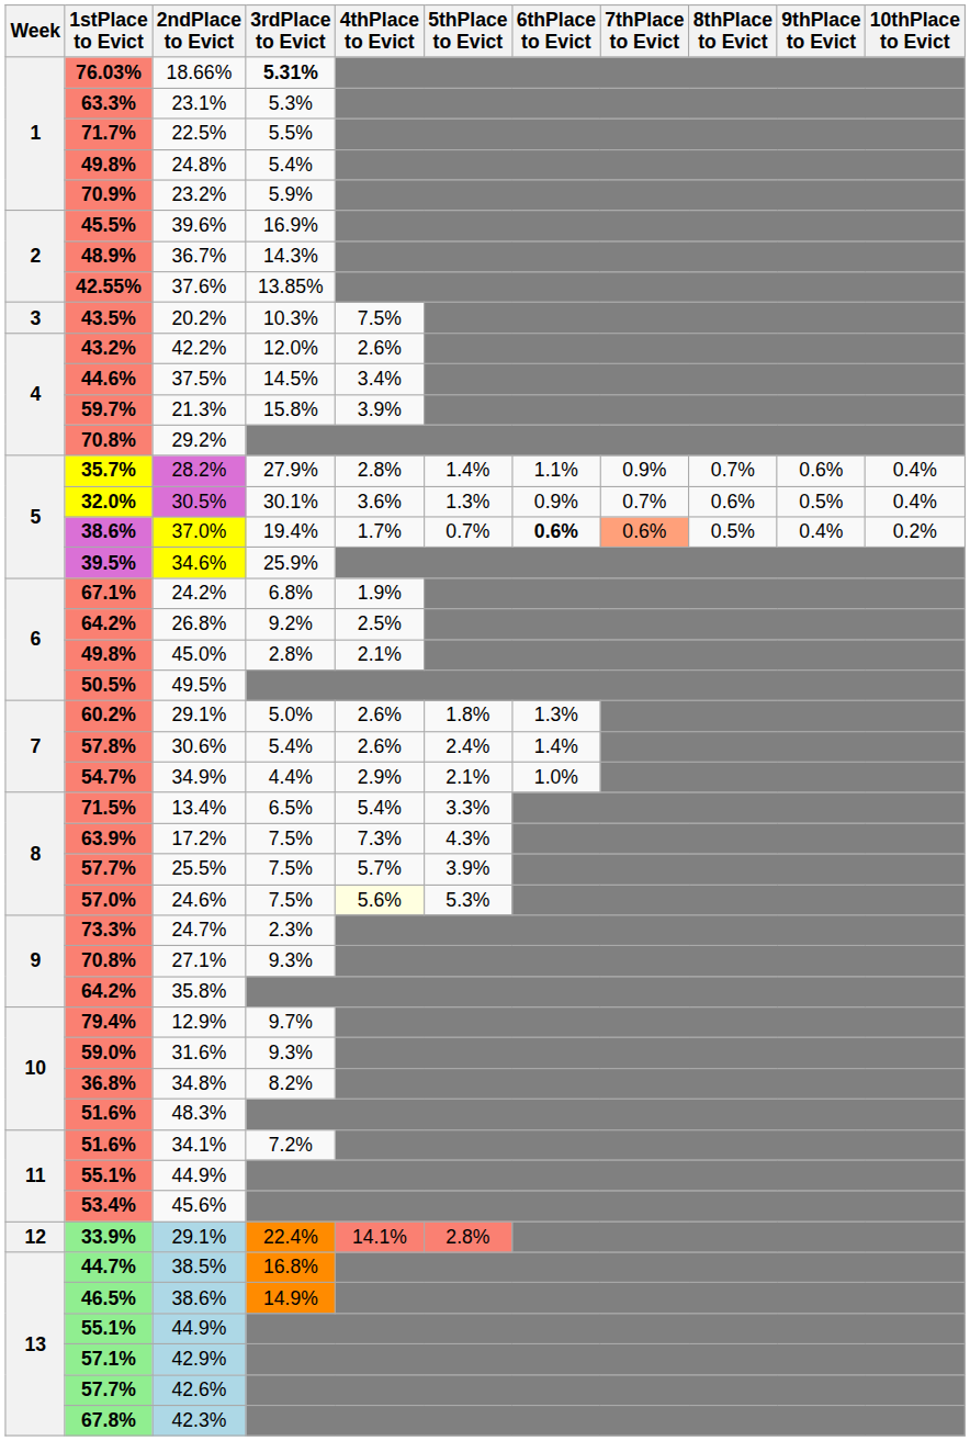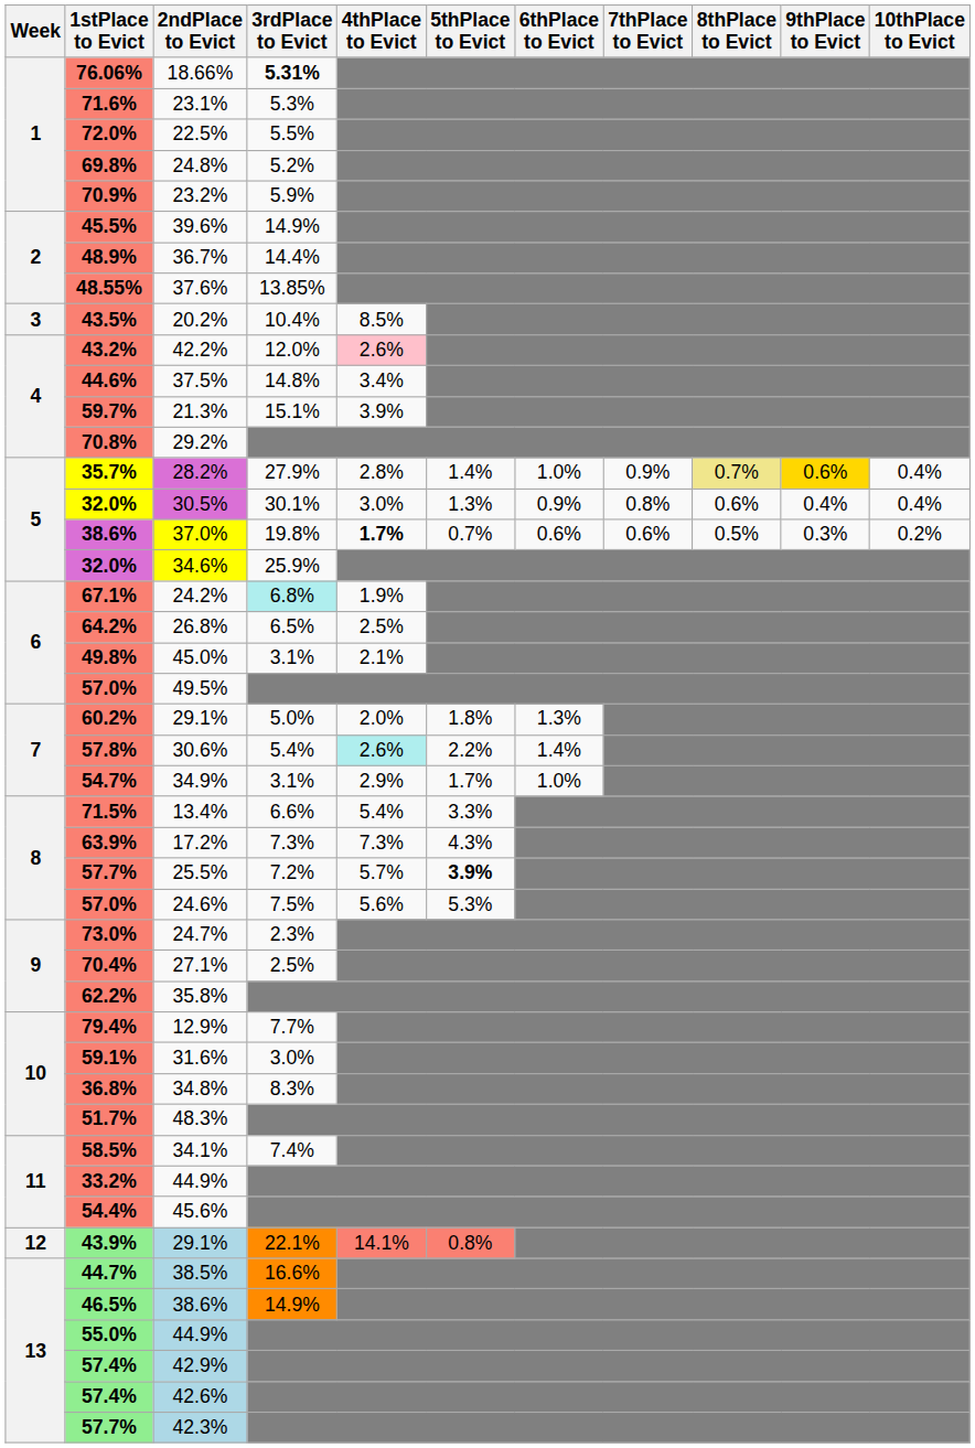 <table class="wikitable" style="margin:1em auto; text-align:center">
 <tr>
 <th>Week</th>
 <th>1stPlace<br>to Evict</th>
 <th>2ndPlace<br>to Evict</th>
 <th>3rdPlace<br>to Evict</th>
 <th>4thPlace<br>to Evict</th>
 <th>5thPlace<br>to Evict</th>
 <th>6thPlace<br>to Evict</th>
 <th>7thPlace<br>to Evict</th>
 <th>8thPlace<br>to Evict</th>
 <th>9thPlace<br>to Evict</th>
 <th>10thPlace<br>to Evict</th>
 </tr>
 <tr>
 <th rowspan=5>1</th>
-<td bgcolor="#fa8072"><strong>76.03%</strong></td>
+<td bgcolor="#fa8072"><strong>76.06%</strong></td>
 <td>18.66%</td>
 <td><strong>5.31%</strong></td>
 <td bgcolor="grey" colspan=7></td>
 </tr>
 <tr>
-<td bgcolor="#fa8072"><strong>63.3%</strong></td>
+<td bgcolor="#fa8072"><strong>71.6%</strong></td>
 <td>23.1%</td>
 <td>5.3%</td>
 <td bgcolor="grey" colspan=7></td>
 </tr>
 <tr>
-<td bgcolor="#fa8072"><strong>71.7%</strong></td>
+<td bgcolor="#fa8072"><strong>72.0%</strong></td>
 <td>22.5%</td>
 <td>5.5%</td>
 <td bgcolor="grey" colspan=7></td>
 </tr>
 <tr>
-<td bgcolor="#fa8072"><strong>49.8%</strong></td>
+<td bgcolor="#fa8072"><strong>69.8%</strong></td>
 <td>24.8%</td>
-<td>5.4%</td>
+<td>5.2%</td>
 <td bgcolor="grey" colspan=7></td>
 </tr>
 <tr>
 <td bgcolor="#fa8072"><strong>70.9%</strong></td>
 <td>23.2%</td>
 <td>5.9%</td>
 <td bgcolor="grey" colspan=7></td>
 </tr>
 <tr>
 <th rowspan=3>2</th>
 <td bgcolor="#fa8072"><strong>45.5%</strong></td>
 <td>39.6%</td>
-<td>16.9%</td>
+<td>14.9%</td>
 <td bgcolor="grey" colspan=7></td>
 </tr>
 <tr>
 <td bgcolor="#fa8072"><strong>48.9%</strong></td>
 <td>36.7%</td>
-<td>14.3%</td>
+<td>14.4%</td>
 <td bgcolor="grey" colspan=7></td>
 </tr>
 <tr>
-<td bgcolor="#fa8072"><strong>42.55%</strong></td>
+<td bgcolor="#fa8072"><strong>48.55%</strong></td>
 <td>37.6%</td>
 <td>13.85%</td>
 <td bgcolor="grey" colspan=7></td>
 </tr>
 <tr>
 <th>3</th>
 <td bgcolor="#fa8072"><strong>43.5%</strong></td>
 <td>20.2%</td>
-<td>10.3%</td>
-<td>7.5%</td>
+<td>10.4%</td>
+<td>8.5%</td>
 <td bgcolor="grey" colspan=6></td>
 </tr>
 <tr>
 <th rowspan=4>4</th>
 <td bgcolor="#fa8072"><strong>43.2%</strong></td>
 <td>42.2%</td>
 <td>12.0%</td>
-<td>2.6%</td>
+<td style="background: pink;">2.6%</td>
 <td bgcolor="grey" colspan=6></td>
 </tr>
 <tr>
 <td bgcolor="#fa8072"><strong>44.6%</strong></td>
 <td>37.5%</td>
-<td>14.5%</td>
+<td>14.8%</td>
 <td>3.4%</td>
 <td bgcolor="grey" colspan=6></td>
 </tr>
 <tr>
 <td bgcolor="#fa8072"><strong>59.7%</strong></td>
 <td>21.3%</td>
-<td>15.8%</td>
+<td>15.1%</td>
 <td>3.9%</td>
 <td bgcolor="grey" colspan=6></td>
 </tr>
 <tr>
 <td bgcolor="#fa8072"><strong>70.8%</strong></td>
 <td>29.2%</td>
 <td bgcolor="grey" colspan=8></td>
 </tr>
 <tr>
 <th rowspan=4>5</th>
 <td bgcolor="yellow"><strong>35.7%</strong></td>
 <td bgcolor="orchid">28.2%</td>
 <td>27.9%</td>
 <td>2.8%</td>
 <td>1.4%</td>
-<td>1.1%</td>
+<td>1.0%</td>
 <td>0.9%</td>
-<td>0.7%</td>
-<td>0.6%</td>
+<td style="background: khaki;">0.7%</td>
+<td style="background: gold;">0.6%</td>
 <td>0.4%</td>
 </tr>
 <tr>
 <td bgcolor="yellow"><strong>32.0%</strong></td>
 <td bgcolor="orchid">30.5%</td>
 <td>30.1%</td>
-<td>3.6%</td>
+<td>3.0%</td>
 <td>1.3%</td>
 <td>0.9%</td>
-<td>0.7%</td>
+<td>0.8%</td>
 <td>0.6%</td>
-<td>0.5%</td>
+<td>0.4%</td>
 <td>0.4%</td>
 </tr>
 <tr>
 <td bgcolor="orchid"><strong>38.6%</strong></td>
 <td bgcolor="yellow">37.0%</td>
-<td>19.4%</td>
-<td>1.7%</td>
+<td>19.8%</td>
+<td><strong>1.7%</strong></td>
 <td>0.7%</td>
-<td><strong>0.6%</strong></td>
-<td style="background: lightsalmon;">0.6%</td>
+<td>0.6%</td>
+<td>0.6%</td>
 <td>0.5%</td>
-<td>0.4%</td>
+<td>0.3%</td>
 <td>0.2%</td>
 </tr>
 <tr>
-<td bgcolor="orchid"><strong>39.5%</strong></td>
+<td bgcolor="orchid"><strong>32.0%</strong></td>
 <td bgcolor="yellow">34.6%</td>
 <td>25.9%</td>
 <td bgcolor="grey" colspan=7></td>
 </tr>
 <tr>
 <th rowspan=4>6</th>
 <td bgcolor="#fa8072"><strong>67.1%</strong></td>
 <td>24.2%</td>
-<td>6.8%</td>
+<td style="background: paleturquoise;">6.8%</td>
 <td>1.9%</td>
 <td bgcolor="grey" colspan=6></td>
 </tr>
 <tr>
 <td bgcolor="#fa8072"><strong>64.2%</strong></td>
 <td>26.8%</td>
-<td>9.2%</td>
+<td>6.5%</td>
 <td>2.5%</td>
 <td bgcolor="grey" colspan=6></td>
 </tr>
 <tr>
 <td bgcolor="#fa8072"><strong>49.8%</strong></td>
 <td>45.0%</td>
-<td>2.8%</td>
+<td>3.1%</td>
 <td>2.1%</td>
 <td bgcolor="grey" colspan=6></td>
 </tr>
 <tr>
-<td bgcolor="#fa8072"><strong>50.5%</strong></td>
+<td bgcolor="#fa8072"><strong>57.0%</strong></td>
 <td>49.5%</td>
 <td bgcolor="grey" colspan=8></td>
 </tr>
 <tr>
 <th rowspan=3>7</th>
 <td bgcolor="#fa8072"><strong>60.2%</strong></td>
 <td>29.1%</td>
 <td>5.0%</td>
-<td>2.6%</td>
+<td>2.0%</td>
 <td>1.8%</td>
 <td>1.3%</td>
 <td bgcolor="grey" colspan=4></td>
 </tr>
 <tr>
 <td bgcolor="#fa8072"><strong>57.8%</strong></td>
 <td>30.6%</td>
 <td>5.4%</td>
-<td>2.6%</td>
-<td>2.4%</td>
+<td style="background: paleturquoise;">2.6%</td>
+<td>2.2%</td>
 <td>1.4%</td>
 <td bgcolor="grey" colspan=4></td>
 </tr>
 <tr>
 <td bgcolor="#fa8072"><strong>54.7%</strong></td>
 <td>34.9%</td>
-<td>4.4%</td>
+<td>3.1%</td>
 <td>2.9%</td>
-<td>2.1%</td>
+<td>1.7%</td>
 <td>1.0%</td>
 <td bgcolor="grey" colspan=4></td>
 </tr>
 <tr>
 <th rowspan=4>8</th>
 <td bgcolor="#fa8072"><strong>71.5%</strong></td>
 <td>13.4%</td>
-<td>6.5%</td>
+<td>6.6%</td>
 <td>5.4%</td>
 <td>3.3%</td>
 <td bgcolor="grey" colspan=5></td>
 </tr>
 <tr>
 <td bgcolor="#fa8072"><strong>63.9%</strong></td>
 <td>17.2%</td>
-<td>7.5%</td>
+<td>7.3%</td>
 <td>7.3%</td>
 <td>4.3%</td>
 <td bgcolor="grey" colspan=5></td>
 </tr>
 <tr>
 <td bgcolor="#fa8072"><strong>57.7%</strong></td>
 <td>25.5%</td>
-<td>7.5%</td>
+<td>7.2%</td>
 <td>5.7%</td>
-<td>3.9%</td>
+<td><strong>3.9%</strong></td>
 <td bgcolor="grey" colspan=5></td>
 </tr>
 <tr>
 <td bgcolor="#fa8072"><strong>57.0%</strong></td>
 <td>24.6%</td>
 <td>7.5%</td>
-<td style="background: lightyellow;">5.6%</td>
+<td>5.6%</td>
 <td>5.3%</td>
 <td bgcolor="grey" colspan=5></td>
 </tr>
 <tr>
 <th rowspan=3>9</th>
-<td bgcolor="#fa8072"><strong>73.3%</strong></td>
+<td bgcolor="#fa8072"><strong>73.0%</strong></td>
 <td>24.7%</td>
 <td>2.3%</td>
 <td bgcolor="grey" colspan=7></td>
 </tr>
 <tr>
-<td bgcolor="#fa8072"><strong>70.8%</strong></td>
+<td bgcolor="#fa8072"><strong>70.4%</strong></td>
 <td>27.1%</td>
-<td>9.3%</td>
+<td>2.5%</td>
 <td bgcolor="grey" colspan=7></td>
 </tr>
 <tr>
-<td bgcolor="#fa8072"><strong>64.2%</strong></td>
+<td bgcolor="#fa8072"><strong>62.2%</strong></td>
 <td>35.8%</td>
 <td bgcolor="grey" colspan=8></td>
 </tr>
 <tr>
 <th rowspan=4>10</th>
 <td bgcolor="#fa8072"><strong>79.4%</strong></td>
 <td>12.9%</td>
-<td>9.7%</td>
+<td>7.7%</td>
 <td bgcolor="grey" colspan=7></td>
 </tr>
 <tr>
-<td bgcolor="#fa8072"><strong>59.0%</strong></td>
+<td bgcolor="#fa8072"><strong>59.1%</strong></td>
 <td>31.6%</td>
-<td>9.3%</td>
+<td>3.0%</td>
 <td bgcolor="grey" colspan=7></td>
 </tr>
 <tr>
 <td bgcolor="#fa8072"><strong>36.8%</strong></td>
 <td>34.8%</td>
-<td>8.2%</td>
+<td>8.3%</td>
 <td bgcolor="grey" colspan=7></td>
 </tr>
 <tr>
-<td bgcolor="#fa8072"><strong>51.6%</strong></td>
+<td bgcolor="#fa8072"><strong>51.7%</strong></td>
 <td>48.3%</td>
 <td bgcolor="grey" colspan=8></td>
 </tr>
 <tr>
 <th rowspan=3>11</th>
-<td bgcolor="#fa8072"><strong>51.6%</strong></td>
+<td bgcolor="#fa8072"><strong>58.5%</strong></td>
 <td>34.1%</td>
-<td>7.2%</td>
+<td>7.4%</td>
 <td bgcolor="grey" colspan=7></td>
 </tr>
 <tr>
-<td bgcolor="#fa8072"><strong>55.1%</strong></td>
+<td bgcolor="#fa8072"><strong>33.2%</strong></td>
 <td>44.9%</td>
 <td bgcolor="grey" colspan=8></td>
 </tr>
 <tr>
-<td bgcolor="#fa8072"><strong>53.4%</strong></td>
+<td bgcolor="#fa8072"><strong>54.4%</strong></td>
 <td>45.6%</td>
 <td bgcolor="grey" colspan=8></td>
 </tr>
 <tr>
 <th>12</th>
-<td bgcolor="lightgreen"><strong>33.9%</strong></td>
+<td bgcolor="lightgreen"><strong>43.9%</strong></td>
 <td bgcolor="lightblue">29.1%</td>
-<td bgcolor="#FF8B00">22.4%</td>
+<td bgcolor="#FF8B00">22.1%</td>
 <td bgcolor="#fa8072">14.1%</td>
-<td bgcolor="#fa8072">2.8%</td>
+<td bgcolor="#fa8072">0.8%</td>
 <td bgcolor="grey" colspan=5></td>
 </tr>
 <tr>
 <th rowspan=7>13</th>
 <td bgcolor="lightgreen"><strong>44.7%</strong></td>
 <td bgcolor="lightblue">38.5%</td>
-<td bgcolor="#FF8B00">16.8%</td>
+<td bgcolor="#FF8B00">16.6%</td>
 <td bgcolor="grey" colspan=7></td>
 </tr>
 <tr>
 <td bgcolor="lightgreen"><strong>46.5%</strong></td>
 <td bgcolor="lightblue">38.6%</td>
 <td bgcolor="#FF8B00">14.9%</td>
 <td bgcolor="grey" colspan=7></td>
 </tr>
 <tr>
-<td bgcolor="lightgreen"><strong>55.1%</strong></td>
+<td bgcolor="lightgreen"><strong>55.0%</strong></td>
 <td bgcolor="lightblue">44.9%</td>
 <td bgcolor="grey" colspan=8></td>
 </tr>
 <tr>
-<td bgcolor="lightgreen"><strong>57.1%</strong></td>
+<td bgcolor="lightgreen"><strong>57.4%</strong></td>
 <td bgcolor="lightblue">42.9%</td>
 <td bgcolor="grey" colspan=8></td>
 </tr>
 <tr>
-<td bgcolor="lightgreen"><strong>57.7%</strong></td>
+<td bgcolor="lightgreen"><strong>57.4%</strong></td>
 <td bgcolor="lightblue">42.6%</td>
 <td bgcolor="grey" colspan=8></td>
 </tr>
 <tr>
-<td bgcolor="lightgreen"><strong>67.8%</strong></td>
+<td bgcolor="lightgreen"><strong>57.7%</strong></td>
 <td bgcolor="lightblue">42.3%</td>
 <td bgcolor="grey" colspan=8></td>
 </tr>
 </table>
